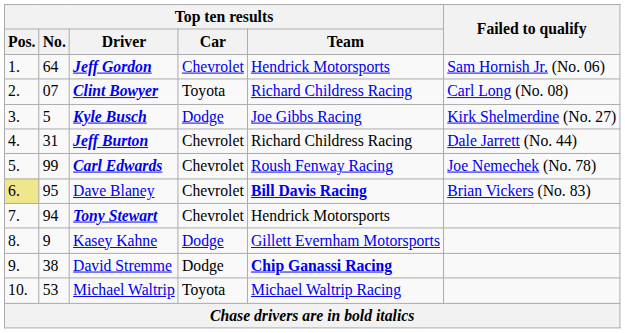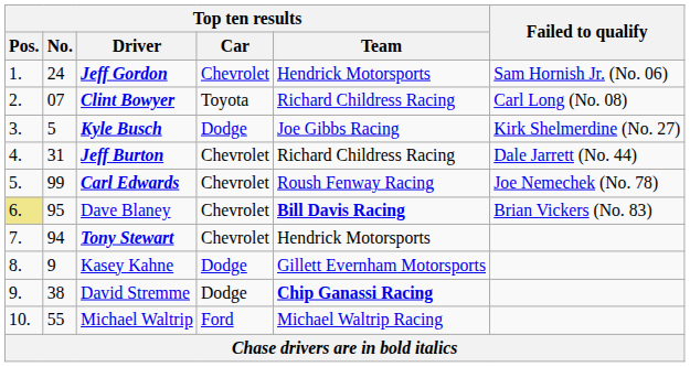 <table class="wikitable">
 <tr>
 <th colspan=5>Top ten results</th>
 <th rowspan=2>Failed to qualify</th>
 </tr>
 <tr>
 <th>Pos.</th>
 <th>No.</th>
 <th>Driver</th>
 <th>Car</th>
 <th>Team</th>
 </tr>
 <tr>
 <td>1.</td>
-<td>64</td>
+<td>24</td>
 <td><strong><em><a href='#'>Jeff Gordon</a></em></strong></td>
 <td><a href='#'>Chevrolet</a></td>
 <td><a href='#'>Hendrick Motorsports</a></td>
 <td><a href='#'>Sam Hornish Jr.</a> (No. 06)</td>
 </tr>
 <tr>
 <td>2.</td>
 <td>07</td>
 <td><strong><em><a href='#'>Clint Bowyer</a></em></strong></td>
 <td>Toyota</td>
 <td><a href='#'>Richard Childress Racing</a></td>
 <td><a href='#'>Carl Long</a> (No. 08)</td>
 </tr>
 <tr>
 <td>3.</td>
 <td>5</td>
 <td><strong><em><a href='#'>Kyle Busch</a></em></strong></td>
 <td><a href='#'>Dodge</a></td>
 <td><a href='#'>Joe Gibbs Racing</a></td>
 <td><a href='#'>Kirk Shelmerdine</a> (No. 27)</td>
 </tr>
 <tr>
 <td>4.</td>
 <td>31</td>
 <td><strong><em><a href='#'>Jeff Burton</a></em></strong></td>
 <td>Chevrolet</td>
 <td>Richard Childress Racing</td>
 <td><a href='#'>Dale Jarrett</a> (No. 44)</td>
 </tr>
 <tr>
 <td>5.</td>
 <td>99</td>
 <td><strong><em><a href='#'>Carl Edwards</a></em></strong></td>
 <td>Chevrolet</td>
 <td><a href='#'>Roush Fenway Racing</a></td>
 <td><a href='#'>Joe Nemechek</a> (No. 78)</td>
 </tr>
 <tr>
 <td style="background: khaki;">6.</td>
 <td>95</td>
 <td><a href='#'>Dave Blaney</a></td>
 <td>Chevrolet</td>
 <td><strong><a href='#'>Bill Davis Racing</a></strong></td>
 <td><a href='#'>Brian Vickers</a> (No. 83)</td>
 </tr>
 <tr>
 <td>7.</td>
 <td>94</td>
 <td><strong><em><a href='#'>Tony Stewart</a></em></strong></td>
 <td>Chevrolet</td>
 <td>Hendrick Motorsports</td>
 <td></td>
 </tr>
 <tr>
 <td>8.</td>
 <td>9</td>
 <td><a href='#'>Kasey Kahne</a></td>
 <td><a href='#'>Dodge</a></td>
 <td><a href='#'>Gillett Evernham Motorsports</a></td>
 <td></td>
 </tr>
 <tr>
 <td>9.</td>
 <td>38</td>
 <td><a href='#'>David Stremme</a></td>
 <td>Dodge</td>
 <td><strong><a href='#'>Chip Ganassi Racing</a></strong></td>
 <td></td>
 </tr>
 <tr>
 <td>10.</td>
-<td>53</td>
+<td>55</td>
 <td><a href='#'>Michael Waltrip</a></td>
-<td>Toyota</td>
+<td><a href='#'>Ford</a></td>
 <td><a href='#'>Michael Waltrip Racing</a></td>
 <td></td>
 </tr>
 <tr>
 <th colspan=6><em>Chase drivers are in <strong>bold italics<strong><em></th>
 </tr>
 </table>
